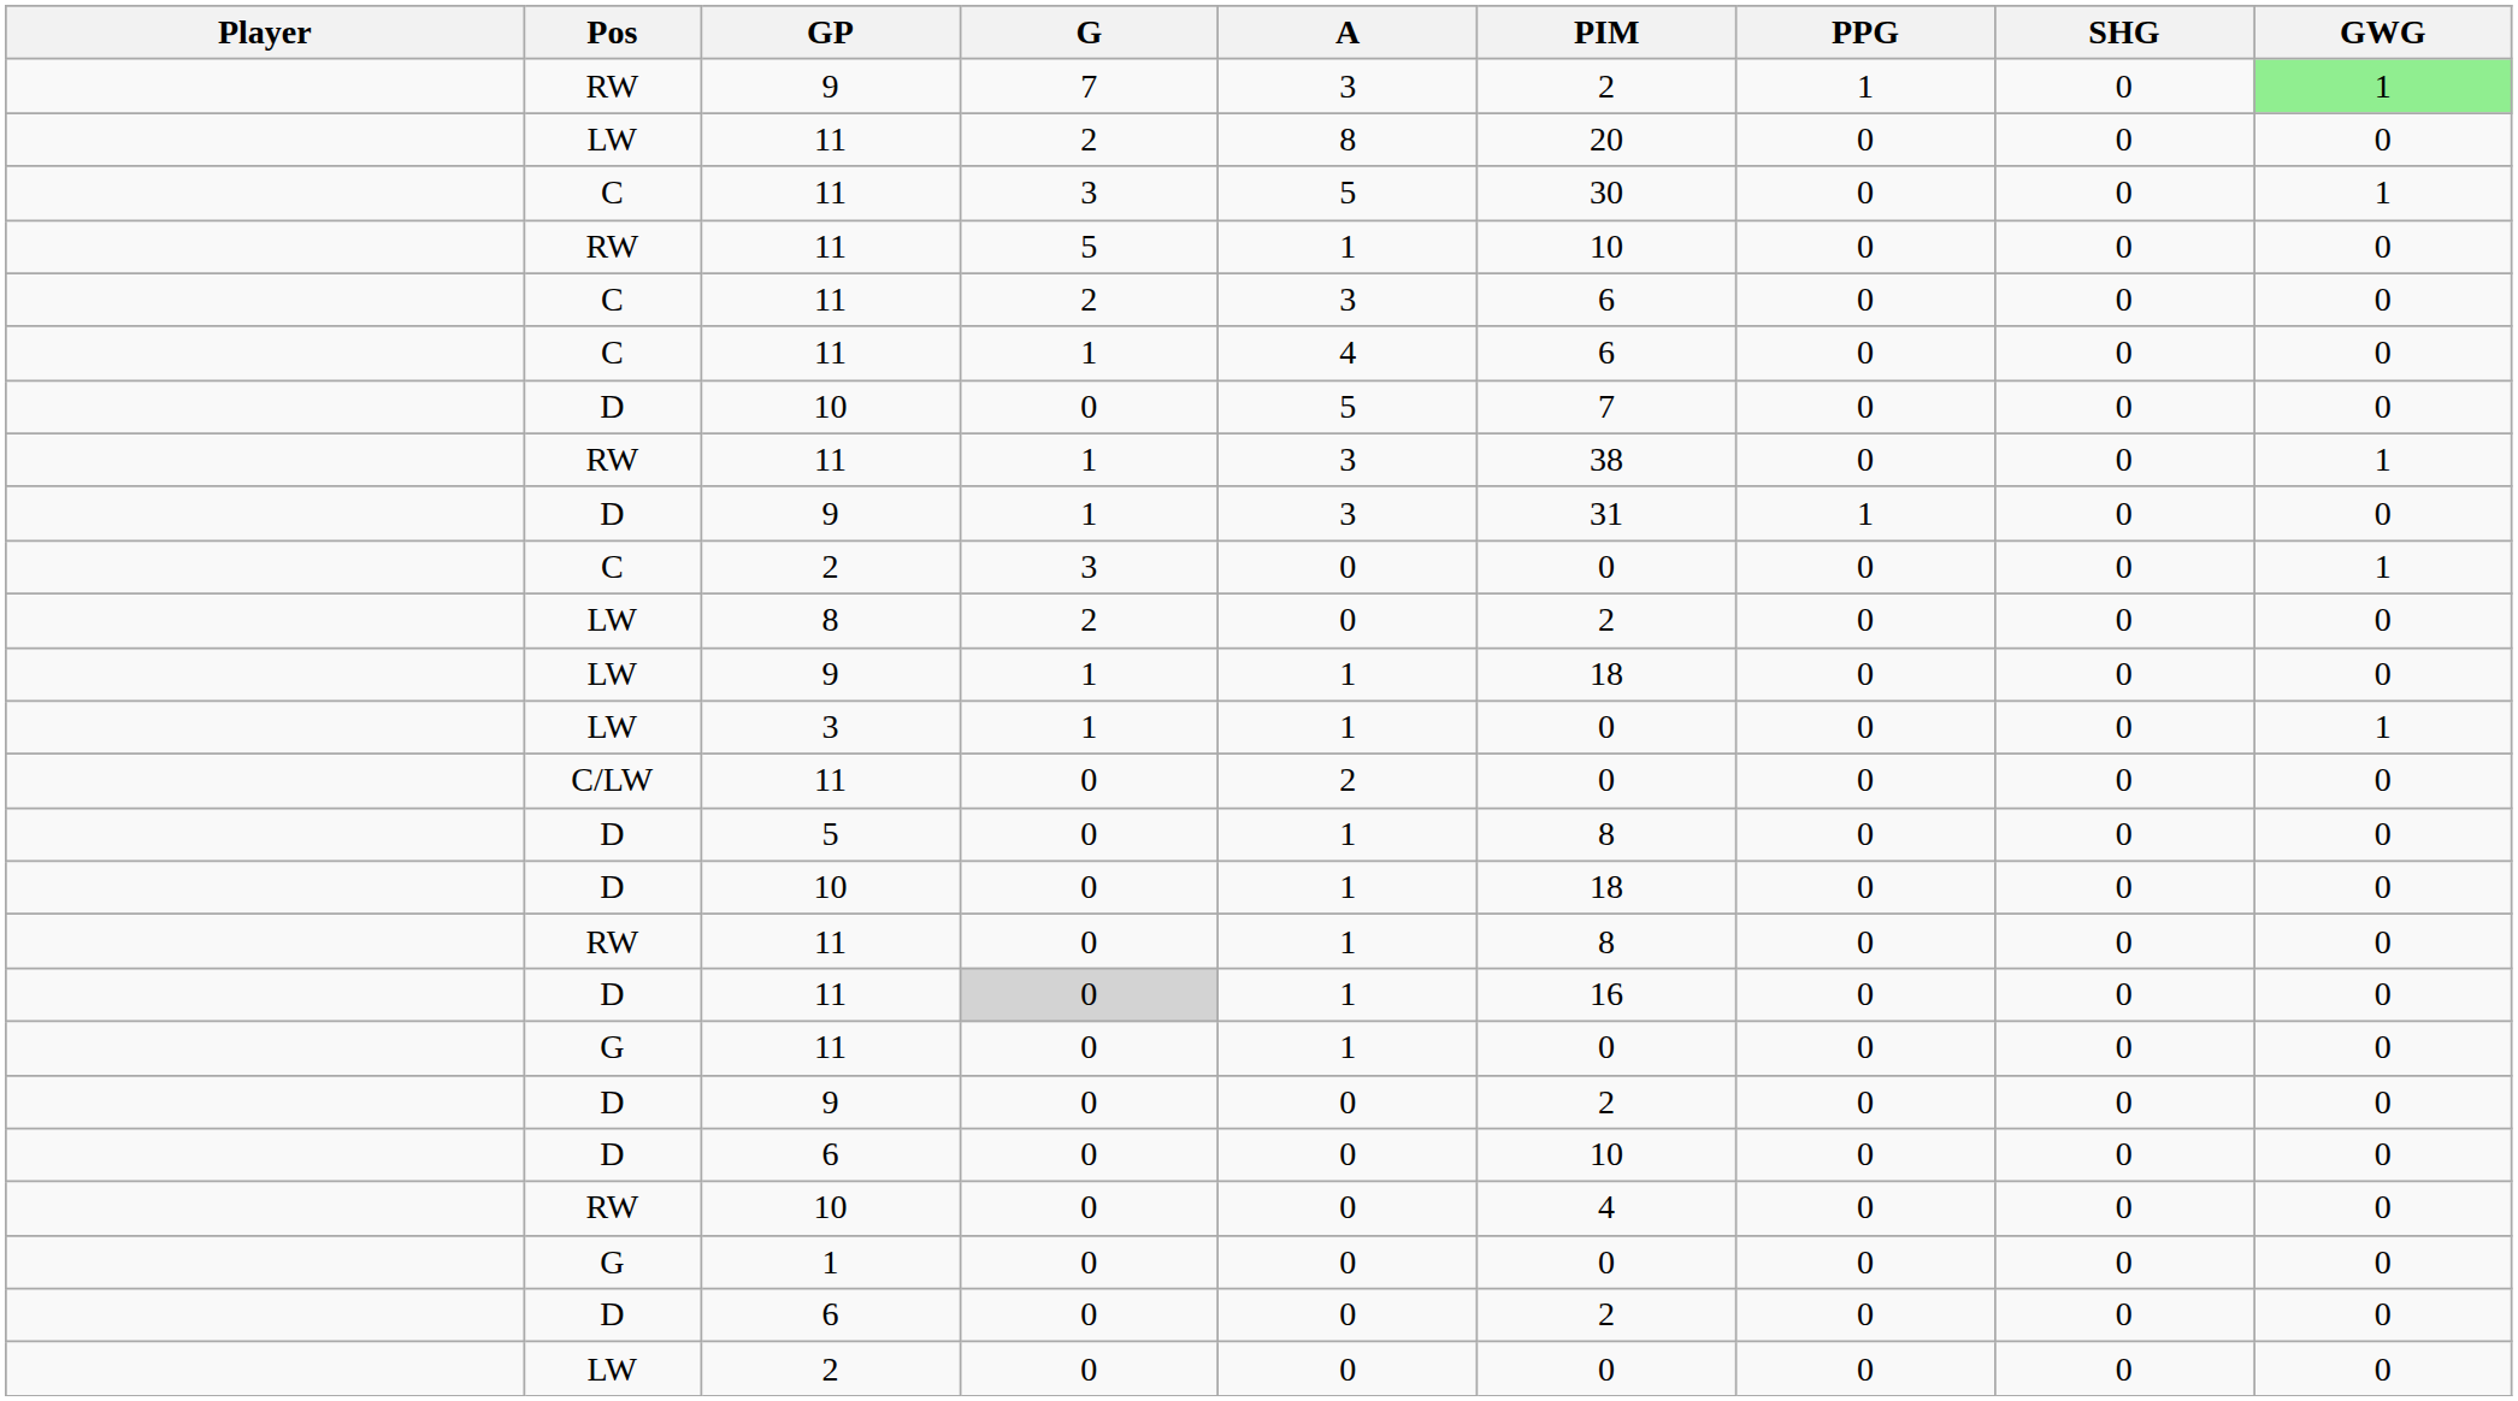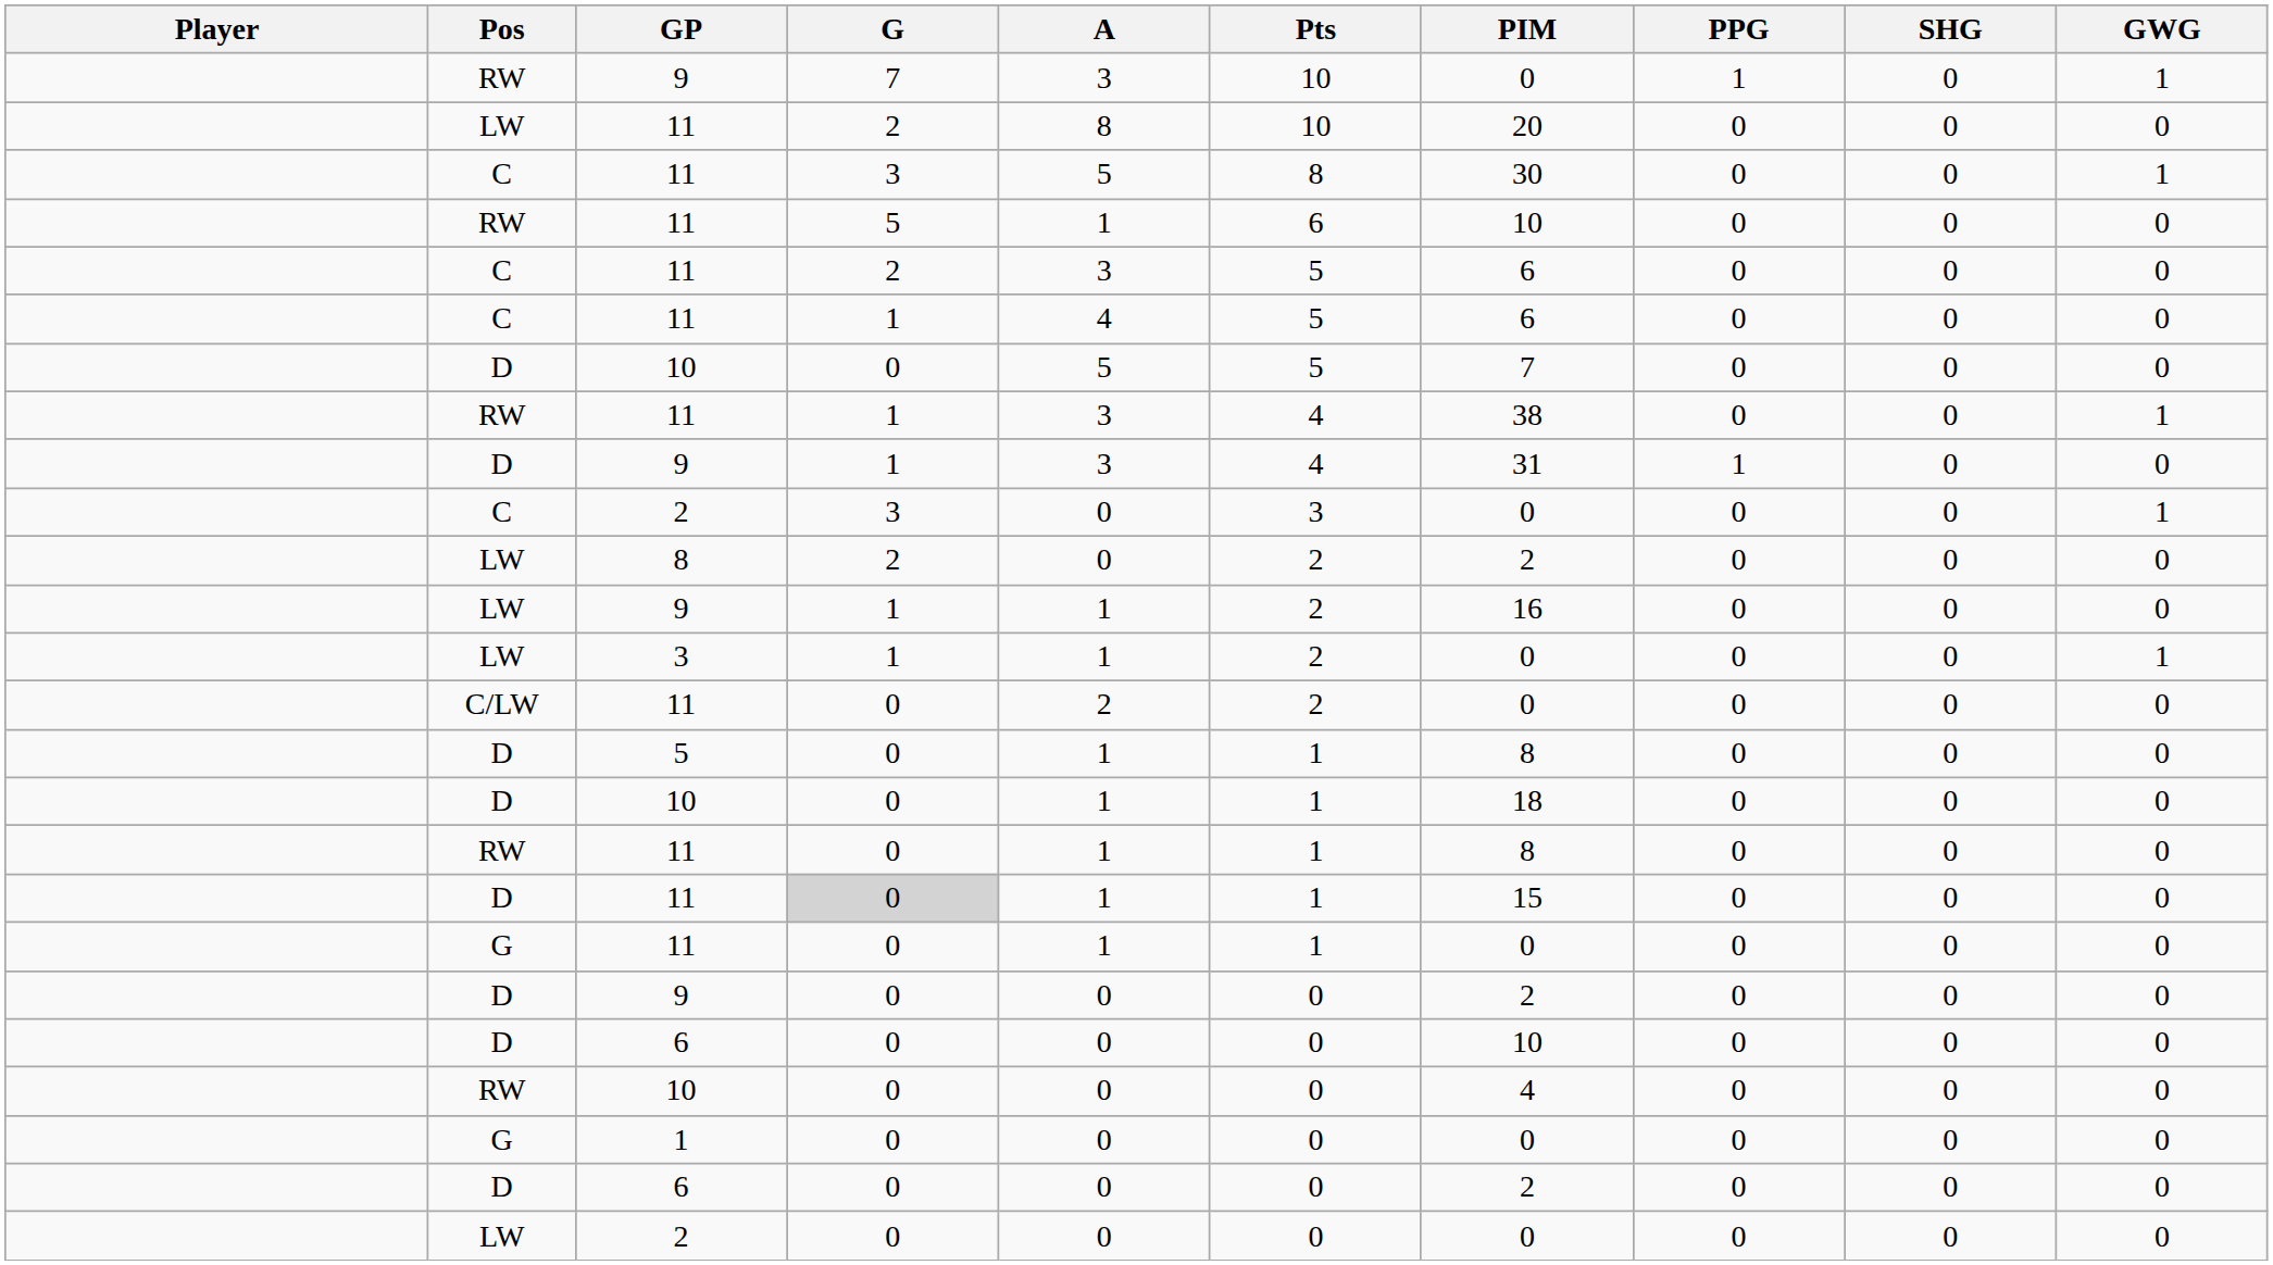 <table class="wikitable sortable" width="60%">
 <tr ALIGN="center">
 <th bgcolor="#DDDDFF" width="10%">Player</th>
 <th bgcolor="#DDDDFF" width="3%" title="Position">Pos</th>
 <th bgcolor="#DDDDFF" width="5%" title="Games played">GP</th>
 <th bgcolor="#DDDDFF" width="5%" title="Goals">G</th>
 <th bgcolor="#DDDDFF" width="5%" title="Assists">A</th>
+<th bgcolor="#DDDDFF" width="5%" title="Points">Pts</th>
 <th bgcolor="#DDDDFF" width="5%" title="Penalties in Minutes">PIM</th>
 <th bgcolor="#DDDDFF" width="5%" title="Power Play Goals">PPG</th>
 <th bgcolor="#DDDDFF" width="5%" title="Short-handed Goals">SHG</th>
 <th bgcolor="#DDDDFF" width="5%" title="Game-winning Goals">GWG</th>
 </tr>
 <tr align="center">
 <td align="right"></td>
 <td>RW</td>
 <td>9</td>
 <td>7</td>
 <td>3</td>
-<td>2</td>
+<td>10</td>
+<td>0</td>
 <td>1</td>
 <td>0</td>
-<td style="background: lightgreen;">1</td>
+<td>1</td>
 </tr>
 <tr align="center">
 <td align="right"></td>
 <td>LW</td>
 <td>11</td>
 <td>2</td>
 <td>8</td>
+<td>10</td>
 <td>20</td>
 <td>0</td>
 <td>0</td>
 <td>0</td>
 </tr>
 <tr align="center">
 <td align="right"></td>
 <td>C</td>
 <td>11</td>
 <td>3</td>
 <td>5</td>
+<td>8</td>
 <td>30</td>
 <td>0</td>
 <td>0</td>
 <td>1</td>
 </tr>
 <tr align="center">
 <td align="right"></td>
 <td>RW</td>
 <td>11</td>
 <td>5</td>
 <td>1</td>
+<td>6</td>
 <td>10</td>
 <td>0</td>
 <td>0</td>
 <td>0</td>
 </tr>
 <tr align="center">
 <td align="right"></td>
 <td>C</td>
 <td>11</td>
 <td>2</td>
 <td>3</td>
+<td>5</td>
 <td>6</td>
 <td>0</td>
 <td>0</td>
 <td>0</td>
 </tr>
 <tr align="center">
 <td align="right"></td>
 <td>C</td>
 <td>11</td>
 <td>1</td>
 <td>4</td>
+<td>5</td>
 <td>6</td>
 <td>0</td>
 <td>0</td>
 <td>0</td>
 </tr>
 <tr align="center">
 <td align="right"></td>
 <td>D</td>
 <td>10</td>
 <td>0</td>
+<td>5</td>
 <td>5</td>
 <td>7</td>
 <td>0</td>
 <td>0</td>
 <td>0</td>
 </tr>
 <tr align="center">
 <td align="right"></td>
 <td>RW</td>
 <td>11</td>
 <td>1</td>
 <td>3</td>
+<td>4</td>
 <td>38</td>
 <td>0</td>
 <td>0</td>
 <td>1</td>
 </tr>
 <tr align="center">
 <td align="right"></td>
 <td>D</td>
 <td>9</td>
 <td>1</td>
 <td>3</td>
+<td>4</td>
 <td>31</td>
 <td>1</td>
 <td>0</td>
 <td>0</td>
 </tr>
 <tr align="center">
 <td align="right"></td>
 <td>C</td>
 <td>2</td>
 <td>3</td>
 <td>0</td>
+<td>3</td>
 <td>0</td>
 <td>0</td>
 <td>0</td>
 <td>1</td>
 </tr>
 <tr align="center">
 <td align="right"></td>
 <td>LW</td>
 <td>8</td>
 <td>2</td>
 <td>0</td>
 <td>2</td>
+<td>2</td>
 <td>0</td>
 <td>0</td>
 <td>0</td>
 </tr>
 <tr align="center">
 <td align="right"></td>
 <td>LW</td>
 <td>9</td>
 <td>1</td>
 <td>1</td>
-<td>18</td>
+<td>2</td>
+<td>16</td>
 <td>0</td>
 <td>0</td>
 <td>0</td>
 </tr>
 <tr align="center">
 <td align="right"></td>
 <td>LW</td>
 <td>3</td>
 <td>1</td>
 <td>1</td>
+<td>2</td>
 <td>0</td>
 <td>0</td>
 <td>0</td>
 <td>1</td>
 </tr>
 <tr align="center">
 <td align="right"></td>
 <td>C/LW</td>
 <td>11</td>
 <td>0</td>
+<td>2</td>
 <td>2</td>
 <td>0</td>
 <td>0</td>
 <td>0</td>
 <td>0</td>
 </tr>
 <tr align="center">
 <td align="right"></td>
 <td>D</td>
 <td>5</td>
 <td>0</td>
 <td>1</td>
+<td>1</td>
 <td>8</td>
 <td>0</td>
 <td>0</td>
 <td>0</td>
 </tr>
 <tr align="center">
 <td align="right"></td>
 <td>D</td>
 <td>10</td>
 <td>0</td>
+<td>1</td>
 <td>1</td>
 <td>18</td>
 <td>0</td>
 <td>0</td>
 <td>0</td>
 </tr>
 <tr align="center">
 <td align="right"></td>
 <td>RW</td>
 <td>11</td>
 <td>0</td>
 <td>1</td>
+<td>1</td>
 <td>8</td>
 <td>0</td>
 <td>0</td>
 <td>0</td>
 </tr>
 <tr align="center">
 <td align="right"></td>
 <td>D</td>
 <td>11</td>
 <td style="background: lightgrey;">0</td>
 <td>1</td>
-<td>16</td>
+<td>1</td>
+<td>15</td>
 <td>0</td>
 <td>0</td>
 <td>0</td>
 </tr>
 <tr align="center">
 <td align="right"></td>
 <td>G</td>
 <td>11</td>
 <td>0</td>
 <td>1</td>
+<td>1</td>
 <td>0</td>
 <td>0</td>
 <td>0</td>
 <td>0</td>
 </tr>
 <tr align="center">
 <td align="right"></td>
 <td>D</td>
 <td>9</td>
+<td>0</td>
 <td>0</td>
 <td>0</td>
 <td>2</td>
 <td>0</td>
 <td>0</td>
 <td>0</td>
 </tr>
 <tr align="center">
 <td align="right"></td>
 <td>D</td>
 <td>6</td>
 <td>0</td>
 <td>0</td>
+<td>0</td>
 <td>10</td>
 <td>0</td>
 <td>0</td>
 <td>0</td>
 </tr>
 <tr align="center">
 <td align="right"></td>
 <td>RW</td>
 <td>10</td>
+<td>0</td>
 <td>0</td>
 <td>0</td>
 <td>4</td>
 <td>0</td>
 <td>0</td>
 <td>0</td>
 </tr>
 <tr align="center">
 <td align="right"></td>
 <td>G</td>
 <td>1</td>
 <td>0</td>
 <td>0</td>
 <td>0</td>
 <td>0</td>
 <td>0</td>
 <td>0</td>
+<td>0</td>
 </tr>
 <tr align="center">
 <td align="right"></td>
 <td>D</td>
 <td>6</td>
+<td>0</td>
 <td>0</td>
 <td>0</td>
 <td>2</td>
 <td>0</td>
 <td>0</td>
 <td>0</td>
 </tr>
 <tr align="center">
 <td align="right"></td>
 <td>LW</td>
 <td>2</td>
 <td>0</td>
 <td>0</td>
 <td>0</td>
 <td>0</td>
 <td>0</td>
 <td>0</td>
+<td>0</td>
 </tr>
 </table>
